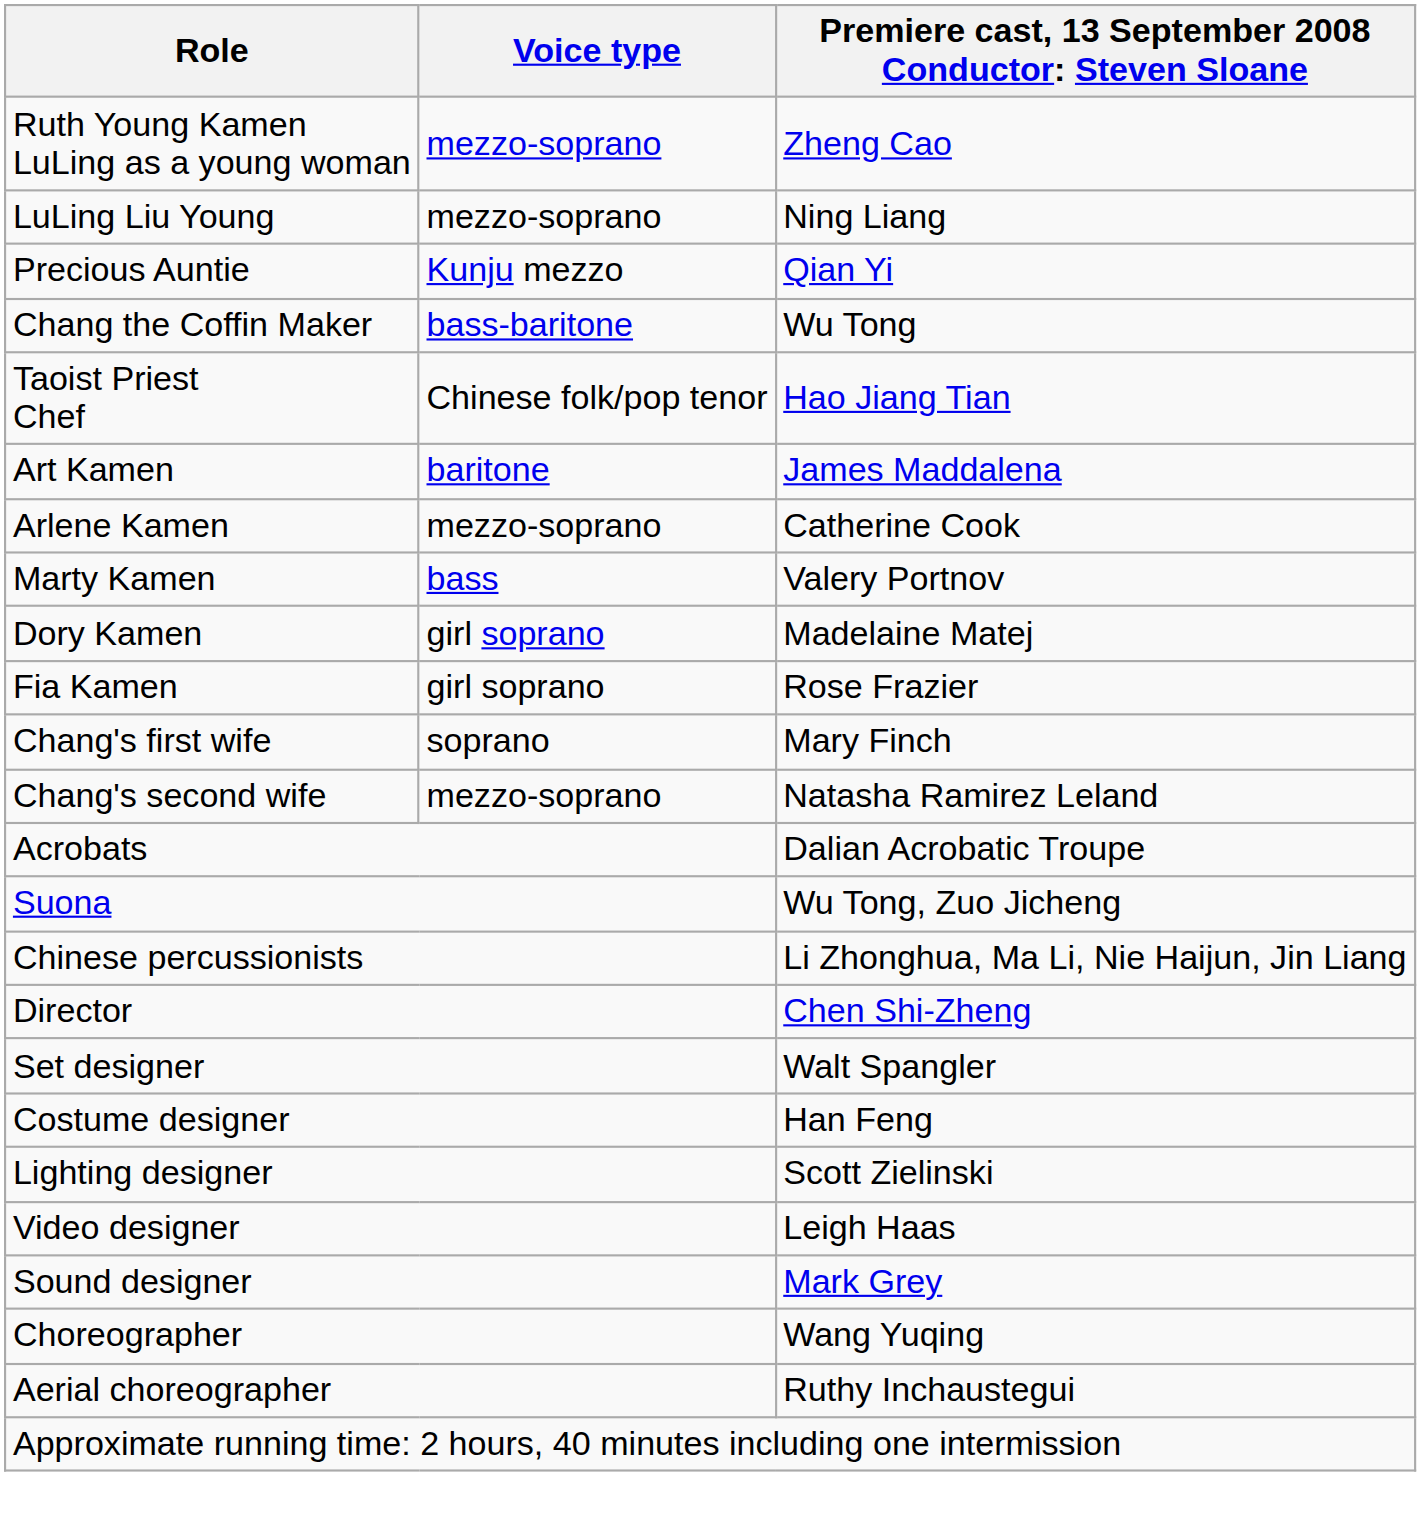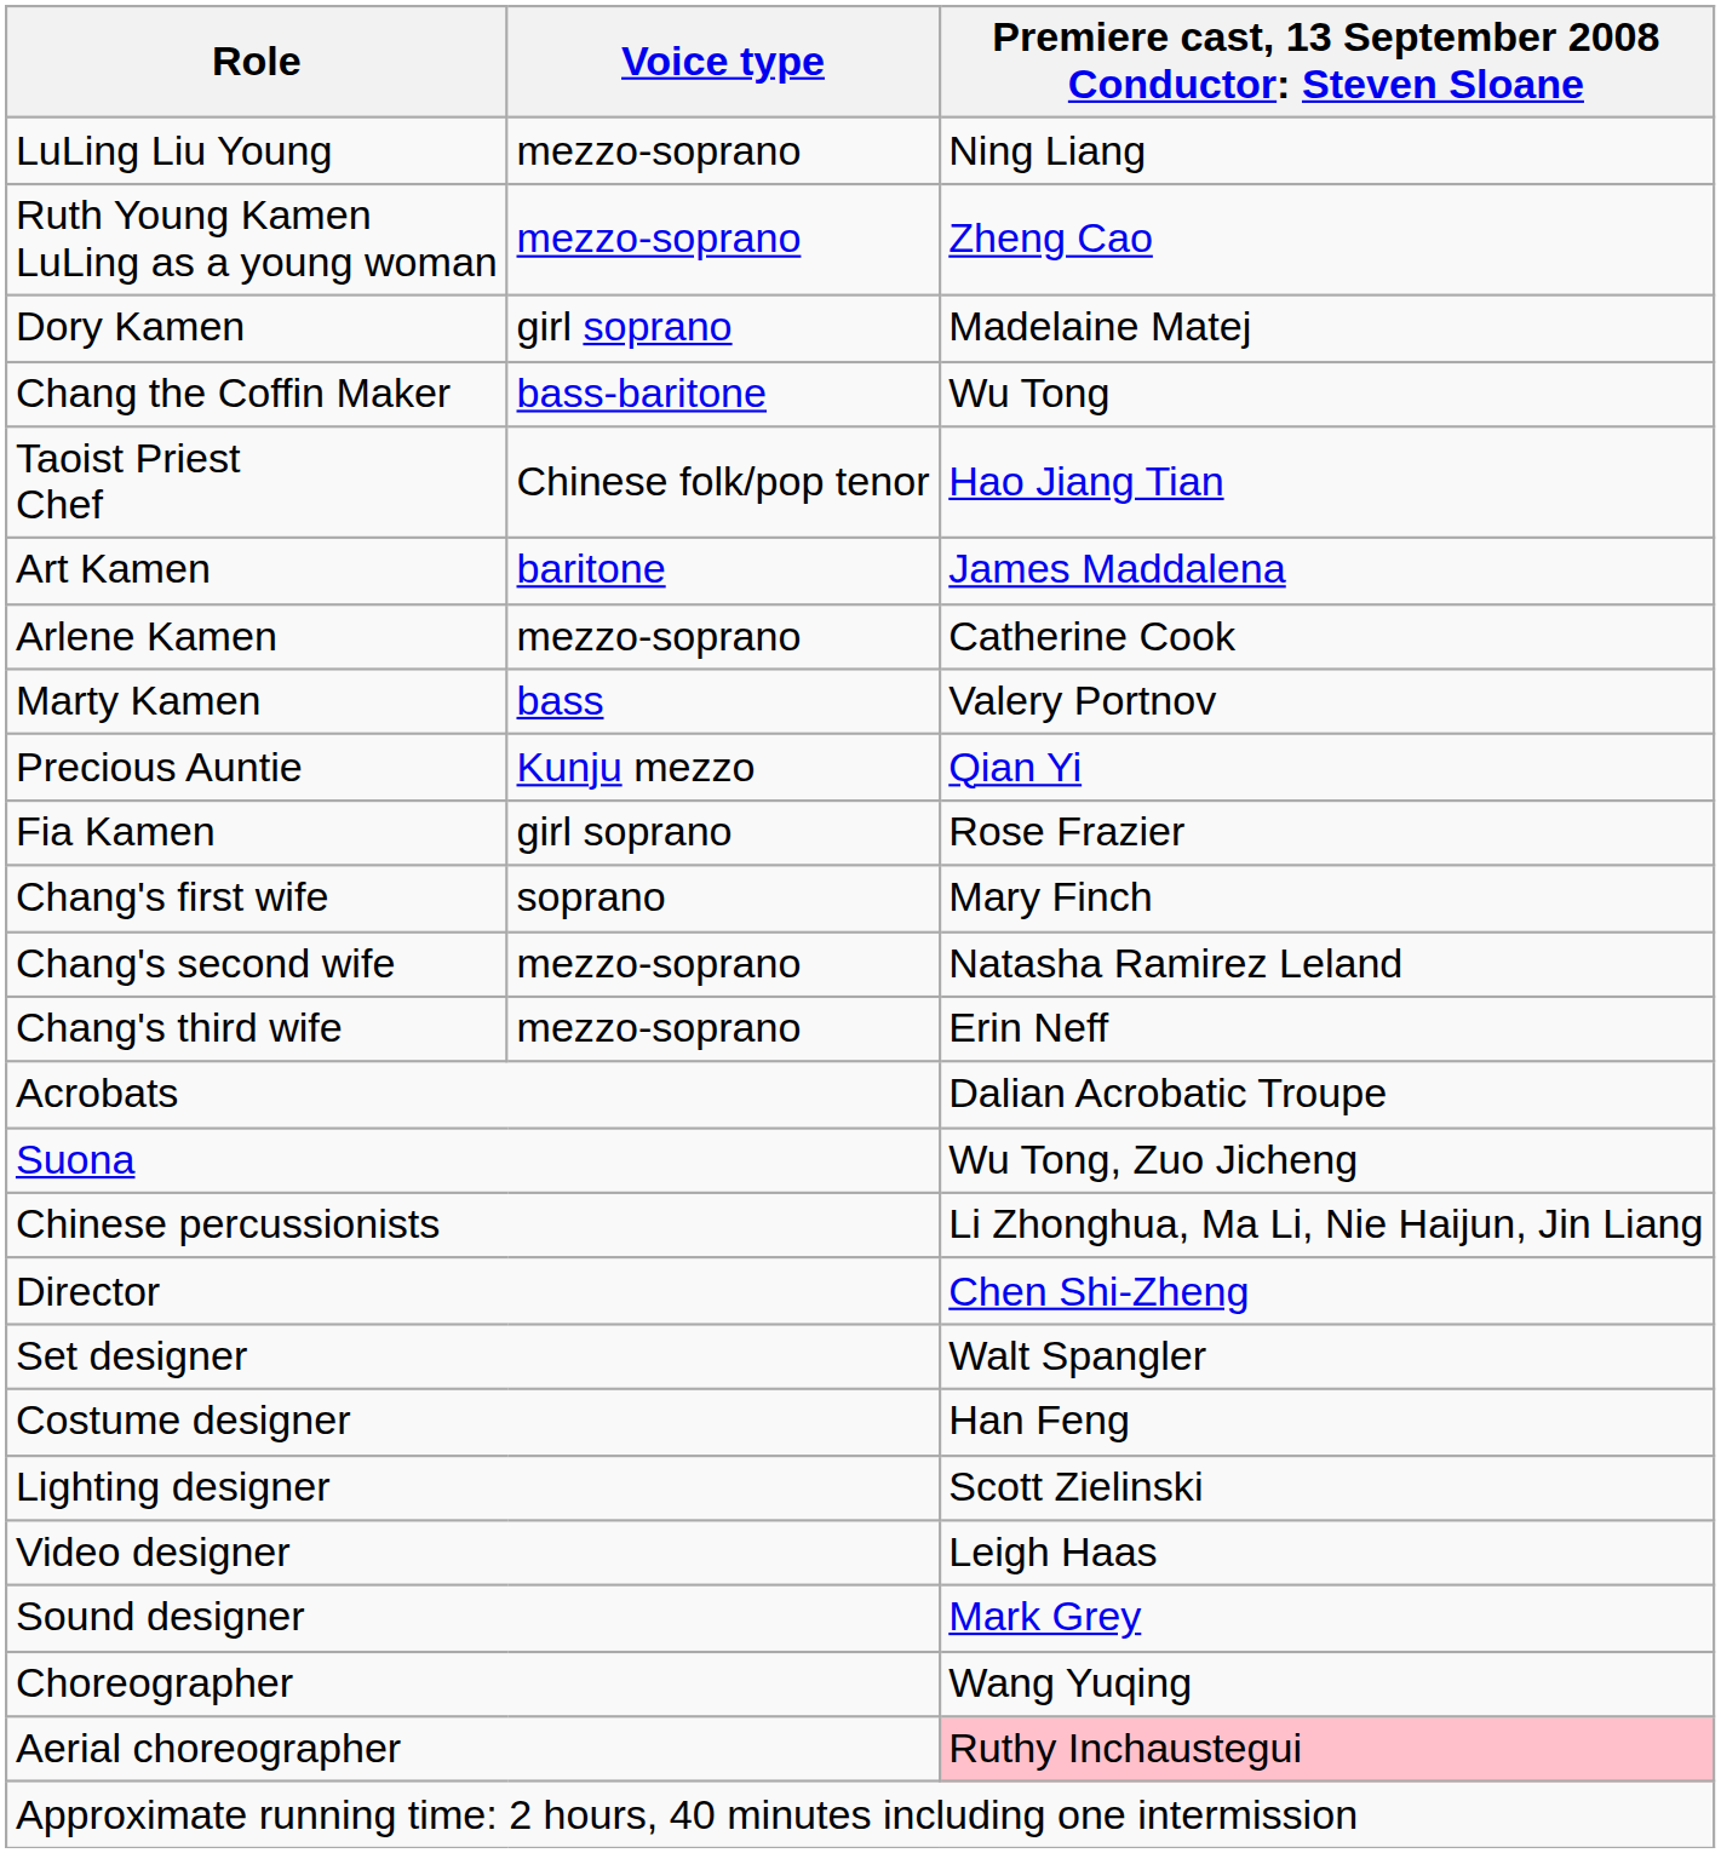 <table class="wikitable">
 <tr>
 <th>Role</th>
 <th><a href='#'>Voice type</a></th>
 <th>Premiere cast, 13 September 2008<br><a href='#'>Conductor</a>: <a href='#'>Steven Sloane</a></th>
 </tr>
 <tr>
+<td>LuLing Liu Young</td>
+<td>mezzo-soprano</td>
+<td>Ning Liang</td>
+</tr>
+<tr>
 <td>Ruth Young Kamen<br>LuLing as a young woman</td>
 <td><a href='#'>mezzo-soprano</a></td>
 <td><a href='#'>Zheng Cao</a></td>
 </tr>
 <tr>
-<td>LuLing Liu Young</td>
-<td>mezzo-soprano</td>
-<td>Ning Liang</td>
-</tr>
-<tr>
-<td>Precious Auntie</td>
-<td><a href='#'>Kunju</a> mezzo</td>
-<td><a href='#'>Qian Yi</a></td>
+<td>Dory Kamen</td>
+<td>girl <a href='#'>soprano</a></td>
+<td>Madelaine Matej</td>
 </tr>
 <tr>
 <td>Chang the Coffin Maker</td>
 <td><a href='#'>bass-baritone</a></td>
 <td>Wu Tong</td>
 </tr>
 <tr>
 <td>Taoist Priest<br>Chef</td>
 <td>Chinese folk/pop tenor</td>
 <td><a href='#'>Hao Jiang Tian</a></td>
 </tr>
 <tr>
 <td>Art Kamen</td>
 <td><a href='#'>baritone</a></td>
 <td><a href='#'>James Maddalena</a></td>
 </tr>
 <tr>
 <td>Arlene Kamen</td>
 <td>mezzo-soprano</td>
 <td>Catherine Cook</td>
 </tr>
 <tr>
 <td>Marty Kamen</td>
 <td><a href='#'>bass</a></td>
 <td>Valery Portnov</td>
 </tr>
 <tr>
-<td>Dory Kamen</td>
-<td>girl <a href='#'>soprano</a></td>
-<td>Madelaine Matej</td>
+<td>Precious Auntie</td>
+<td><a href='#'>Kunju</a> mezzo</td>
+<td><a href='#'>Qian Yi</a></td>
 </tr>
 <tr>
 <td>Fia Kamen</td>
 <td>girl soprano</td>
 <td>Rose Frazier</td>
 </tr>
 <tr>
 <td>Chang's first wife</td>
 <td>soprano</td>
 <td>Mary Finch</td>
 </tr>
 <tr>
 <td>Chang's second wife</td>
 <td>mezzo-soprano</td>
 <td>Natasha Ramirez Leland</td>
+</tr>
+<tr>
+<td>Chang's third wife</td>
+<td>mezzo-soprano</td>
+<td>Erin Neff</td>
 </tr>
 <tr>
 <td colspan="2">Acrobats</td>
 <td>Dalian Acrobatic Troupe</td>
 </tr>
 <tr>
 <td colspan="2"><a href='#'>Suona</a></td>
 <td>Wu Tong, Zuo Jicheng</td>
 </tr>
 <tr>
 <td colspan="2">Chinese percussionists</td>
 <td>Li Zhonghua, Ma Li, Nie Haijun, Jin Liang</td>
 </tr>
 <tr>
 <td colspan="2">Director</td>
 <td><a href='#'>Chen Shi-Zheng</a></td>
 </tr>
 <tr>
 <td colspan="2">Set designer</td>
 <td>Walt Spangler</td>
 </tr>
 <tr>
 <td colspan="2">Costume designer</td>
 <td>Han Feng</td>
 </tr>
 <tr>
 <td colspan="2">Lighting designer</td>
 <td>Scott Zielinski</td>
 </tr>
 <tr>
 <td colspan="2">Video designer</td>
 <td>Leigh Haas</td>
 </tr>
 <tr>
 <td colspan="2">Sound designer</td>
 <td><a href='#'>Mark Grey</a></td>
 </tr>
 <tr>
 <td colspan="2">Choreographer</td>
 <td>Wang Yuqing</td>
 </tr>
 <tr>
 <td colspan="2">Aerial choreographer</td>
-<td>Ruthy Inchaustegui</td>
+<td style="background: pink;">Ruthy Inchaustegui</td>
 </tr>
 <tr>
 <td colspan="3">Approximate running time: 2 hours, 40 minutes including one intermission</td>
 </tr>
 </table>
